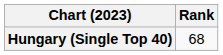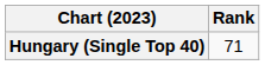 <table class="wikitable plainrowheaders" border="1">
 <tr>
 <th scope="col">Chart (2023)</th>
 <th scope="col">Rank</th>
 </tr>
 <tr>
 <th scope="row">Hungary (Single Top 40)</th>
-<td style="text-align:center;">68</td>
+<td style="text-align:center;">71</td>
 </tr>
 </table>
